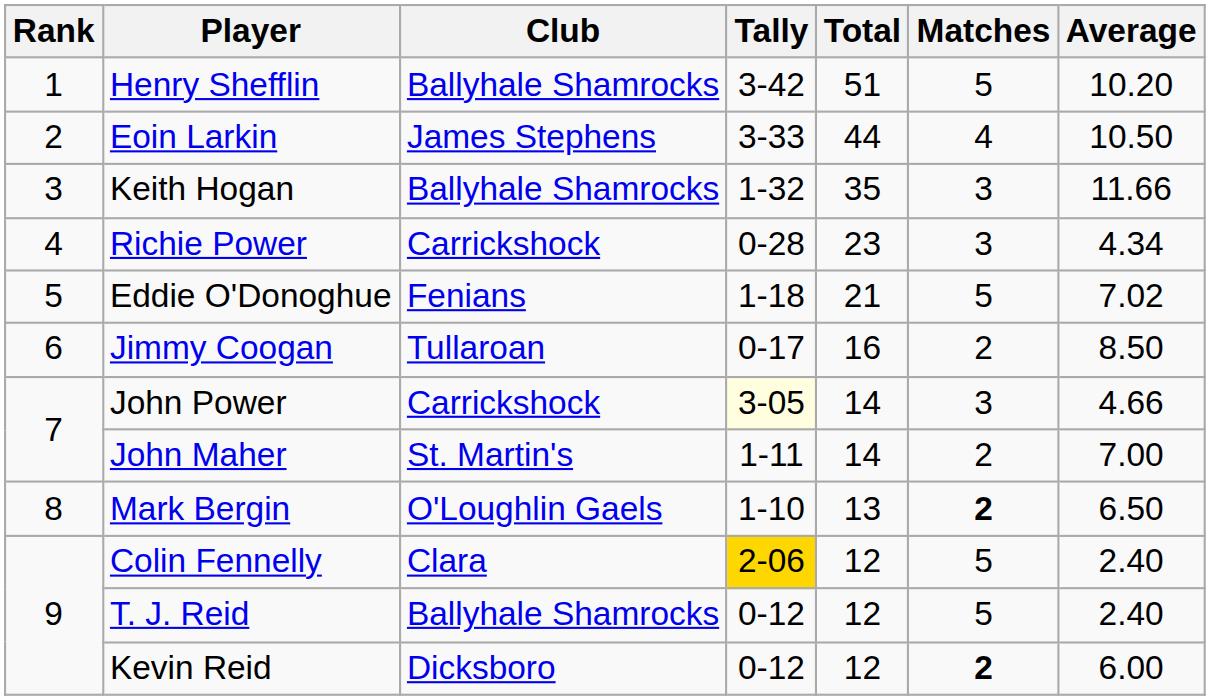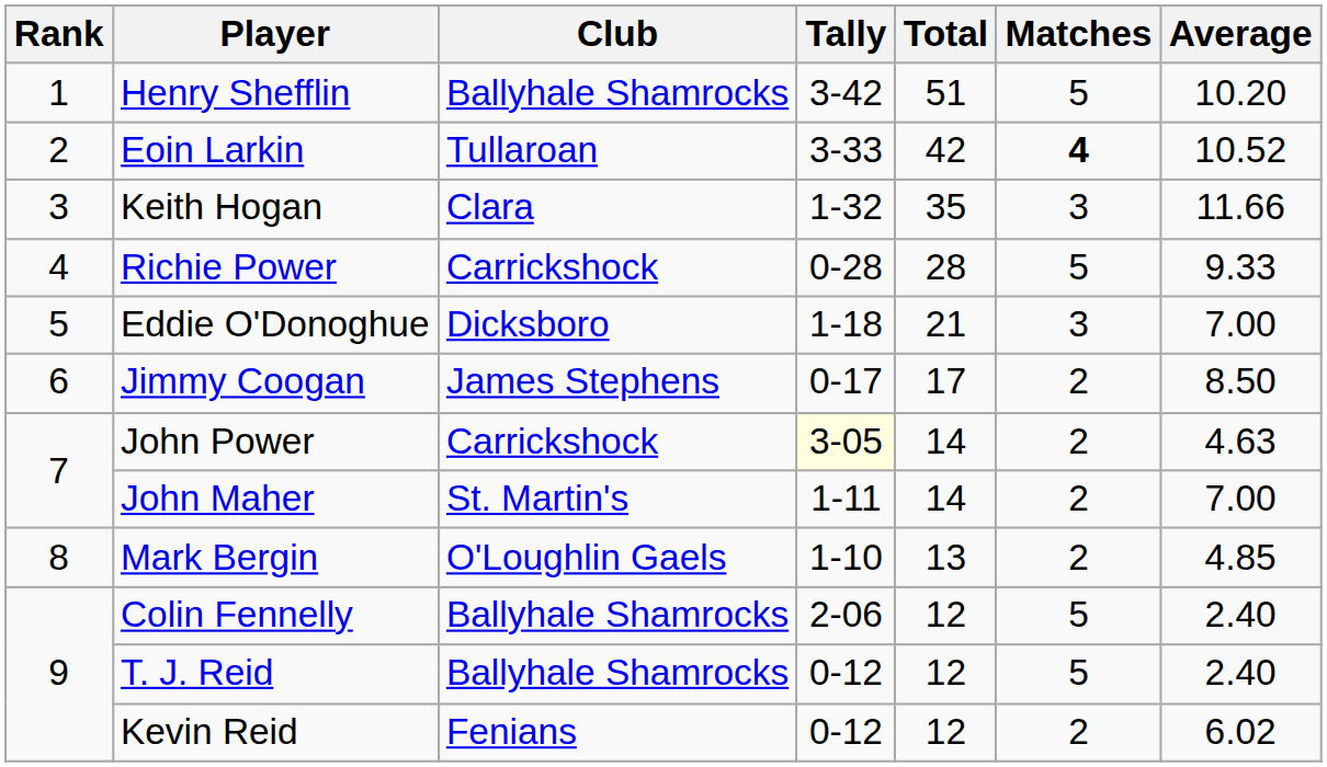 <table class="wikitable">
 <tr>
 <th>Rank</th>
 <th>Player</th>
 <th>Club</th>
 <th>Tally</th>
 <th>Total</th>
 <th>Matches</th>
 <th>Average</th>
 </tr>
 <tr>
 <td rowspan=1 align=center>1</td>
 <td><a href='#'>Henry Shefflin</a></td>
 <td><a href='#'>Ballyhale Shamrocks</a></td>
 <td align=center>3-42</td>
 <td align=center>51</td>
 <td align=center>5</td>
 <td align=center>10.20</td>
 </tr>
 <tr>
 <td rowspan=1 align=center>2</td>
 <td><a href='#'>Eoin Larkin</a></td>
-<td><a href='#'>James Stephens</a></td>
+<td><a href='#'>Tullaroan</a></td>
 <td align=center>3-33</td>
-<td align=center>44</td>
-<td align=center>4</td>
-<td align=center>10.50</td>
+<td align=center>42</td>
+<td align=center><strong>4</strong></td>
+<td align=center>10.52</td>
 </tr>
 <tr>
 <td rowspan=1 align=center>3</td>
 <td>Keith Hogan</td>
-<td><a href='#'>Ballyhale Shamrocks</a></td>
+<td><a href='#'>Clara</a></td>
 <td align=center>1-32</td>
 <td align=center>35</td>
 <td align=center>3</td>
 <td align=center>11.66</td>
 </tr>
 <tr>
 <td rowspan=1 align=center>4</td>
 <td><a href='#'>Richie Power</a></td>
 <td><a href='#'>Carrickshock</a></td>
 <td align=center>0-28</td>
-<td align=center>23</td>
-<td align=center>3</td>
-<td align=center>4.34</td>
+<td align=center>28</td>
+<td align=center>5</td>
+<td align=center>9.33</td>
 </tr>
 <tr>
 <td rowspan=1 align=center>5</td>
 <td>Eddie O'Donoghue</td>
-<td><a href='#'>Fenians</a></td>
+<td><a href='#'>Dicksboro</a></td>
 <td align=center>1-18</td>
 <td align=center>21</td>
-<td align=center>5</td>
-<td align=center>7.02</td>
+<td align=center>3</td>
+<td align=center>7.00</td>
 </tr>
 <tr>
 <td rowspan=1 align=center>6</td>
 <td><a href='#'>Jimmy Coogan</a></td>
-<td><a href='#'>Tullaroan</a></td>
+<td><a href='#'>James Stephens</a></td>
 <td align=center>0-17</td>
-<td align=center>16</td>
+<td align=center>17</td>
 <td align=center>2</td>
 <td align=center>8.50</td>
 </tr>
 <tr>
 <td rowspan=2 align=center>7</td>
 <td>John Power</td>
 <td><a href='#'>Carrickshock</a></td>
 <td align=center style="background: lightyellow;">3-05</td>
 <td align=center>14</td>
-<td align=center>3</td>
-<td align=center>4.66</td>
+<td align=center>2</td>
+<td align=center>4.63</td>
 </tr>
 <tr>
 <td><a href='#'>John Maher</a></td>
 <td><a href='#'>St. Martin's</a></td>
 <td align=center>1-11</td>
 <td align=center>14</td>
 <td align=center>2</td>
 <td align=center>7.00</td>
 </tr>
 <tr>
 <td rowspan=1 align=center>8</td>
 <td><a href='#'>Mark Bergin</a></td>
 <td><a href='#'>O'Loughlin Gaels</a></td>
 <td align=center>1-10</td>
 <td align=center>13</td>
-<td align=center><strong>2</strong></td>
-<td align=center>6.50</td>
+<td align=center>2</td>
+<td align=center>4.85</td>
 </tr>
 <tr>
 <td rowspan=3 align=center>9</td>
 <td><a href='#'>Colin Fennelly</a></td>
-<td><a href='#'>Clara</a></td>
-<td align=center style="background: gold;">2-06</td>
+<td><a href='#'>Ballyhale Shamrocks</a></td>
+<td align=center>2-06</td>
 <td align=center>12</td>
 <td align=center>5</td>
 <td align=center>2.40</td>
 </tr>
 <tr>
 <td><a href='#'>T. J. Reid</a></td>
 <td><a href='#'>Ballyhale Shamrocks</a></td>
 <td align=center>0-12</td>
 <td align=center>12</td>
 <td align=center>5</td>
 <td align=center>2.40</td>
 </tr>
 <tr>
 <td>Kevin Reid</td>
-<td><a href='#'>Dicksboro</a></td>
+<td><a href='#'>Fenians</a></td>
 <td align=center>0-12</td>
 <td align=center>12</td>
-<td align=center><strong>2</strong></td>
-<td align=center>6.00</td>
+<td align=center>2</td>
+<td align=center>6.02</td>
 </tr>
 </table>
